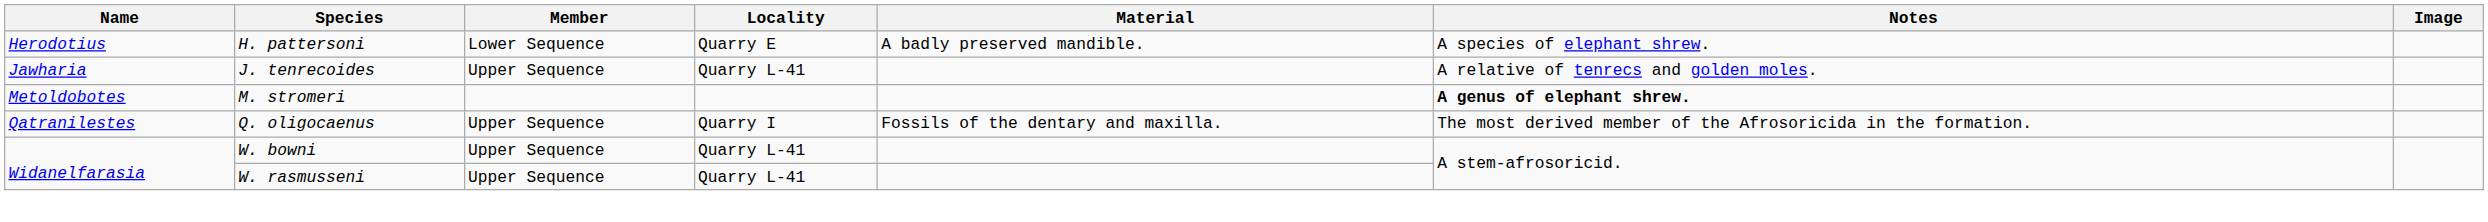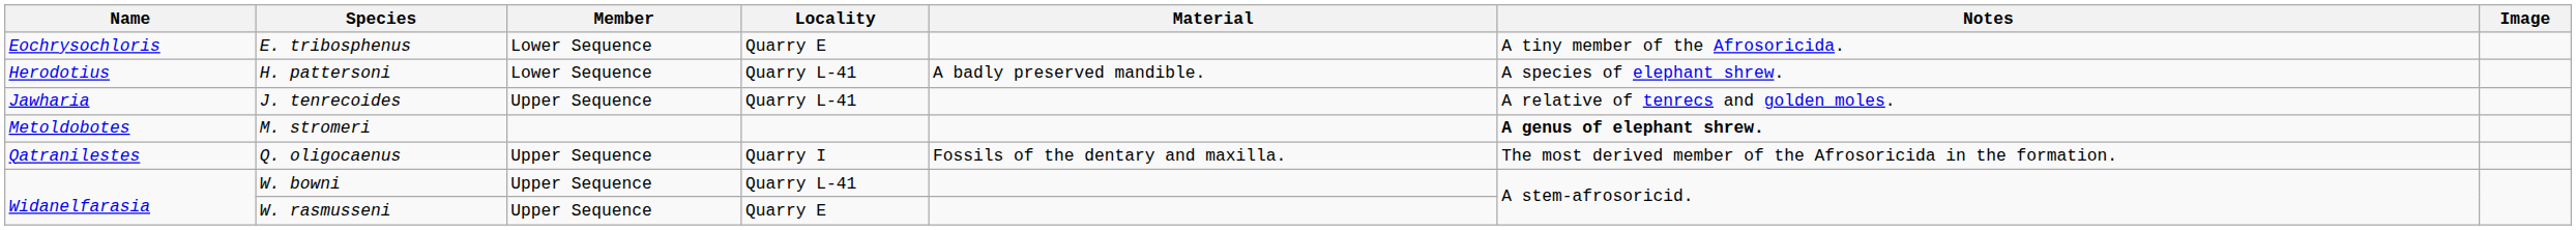 <table class="wikitable" align="center" width="100%">
 <tr>
 <th>Name</th>
 <th>Species</th>
 <th>Member</th>
 <th>Locality</th>
 <th>Material</th>
 <th>Notes</th>
 <th>Image</th>
 </tr>
 <tr>
+<td><em><a href='#'>Eochrysochloris</a></em></td>
+<td><em>E. tribosphenus</em></td>
+<td>Lower Sequence</td>
+<td>Quarry E</td>
+<td></td>
+<td>A tiny member of the <a href='#'>Afrosoricida</a>.</td>
+<td></td>
+</tr>
+<tr>
 <td><em><a href='#'>Herodotius</a></em></td>
 <td><em>H. pattersoni</em></td>
 <td>Lower Sequence</td>
-<td>Quarry E</td>
+<td>Quarry L-41</td>
 <td>A badly preserved mandible.</td>
 <td>A species of <a href='#'>elephant shrew</a>.</td>
 <td></td>
 </tr>
 <tr>
 <td><em><a href='#'>Jawharia</a></em></td>
 <td><em>J. tenrecoides</em></td>
 <td>Upper Sequence</td>
 <td>Quarry L-41</td>
 <td></td>
 <td>A relative of <a href='#'>tenrecs</a> and <a href='#'>golden moles</a>.</td>
 <td></td>
 </tr>
 <tr>
 <td><em><a href='#'>Metoldobotes</a></em></td>
 <td><em>M. stromeri</em></td>
 <td></td>
 <td></td>
 <td></td>
 <td><strong>A genus of elephant shrew.</strong></td>
 <td></td>
 </tr>
 <tr>
 <td><em><a href='#'>Qatranilestes</a></em></td>
 <td><em>Q. oligocaenus</em></td>
 <td>Upper Sequence</td>
 <td>Quarry I</td>
 <td>Fossils of the dentary and maxilla.</td>
 <td>The most derived member of the Afrosoricida in the formation.</td>
 <td></td>
 </tr>
 <tr>
 <td rowspan=2><br><em><a href='#'>Widanelfarasia</a></em></td>
 <td><em>W. bowni</em></td>
 <td>Upper Sequence</td>
 <td>Quarry L-41</td>
 <td></td>
 <td rowspan ="2">A stem-afrosoricid.</td>
 <td rowspan ="2"></td>
 </tr>
 <tr>
 <td><em>W. rasmusseni</em></td>
 <td>Upper Sequence</td>
-<td>Quarry L-41</td>
+<td>Quarry E</td>
 <td></td>
 </tr>
 </table>
